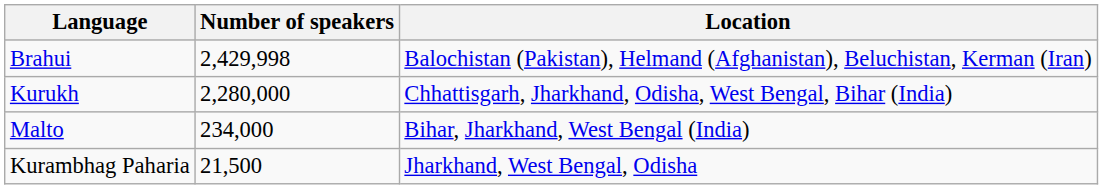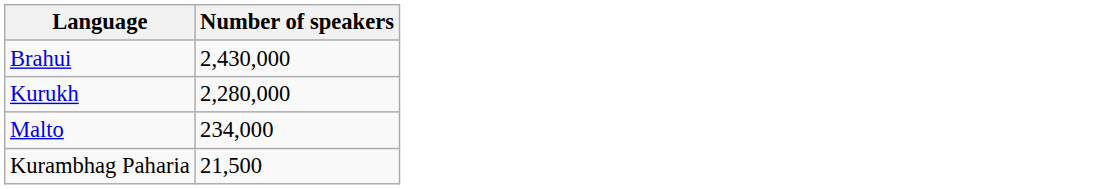 <table class="wikitable sortable">
 <tr>
 <th>Language</th>
 <th>Number of speakers</th>
-<th>Location</th>
 </tr>
 <tr>
 <td><a href='#'>Brahui</a></td>
-<td>2,429,998</td>
-<td><a href='#'>Balochistan</a> (<a href='#'>Pakistan</a>), <a href='#'>Helmand</a> (<a href='#'>Afghanistan</a>), <a href='#'>Beluchistan</a>, <a href='#'>Kerman</a> (<a href='#'>Iran</a>)</td>
+<td>2,430,000</td>
 </tr>
 <tr>
 <td><a href='#'>Kurukh</a></td>
 <td>2,280,000</td>
-<td><a href='#'>Chhattisgarh</a>, <a href='#'>Jharkhand</a>, <a href='#'>Odisha</a>, <a href='#'>West Bengal</a>, <a href='#'>Bihar</a> (<a href='#'>India</a>)</td>
 </tr>
 <tr>
 <td><a href='#'>Malto</a></td>
 <td>234,000</td>
-<td><a href='#'>Bihar</a>, <a href='#'>Jharkhand</a>, <a href='#'>West Bengal</a> (<a href='#'>India</a>)</td>
 </tr>
 <tr>
 <td>Kurambhag Paharia</td>
 <td>21,500</td>
-<td><a href='#'>Jharkhand</a>, <a href='#'>West Bengal</a>, <a href='#'>Odisha</a></td>
 </tr>
 </table>
